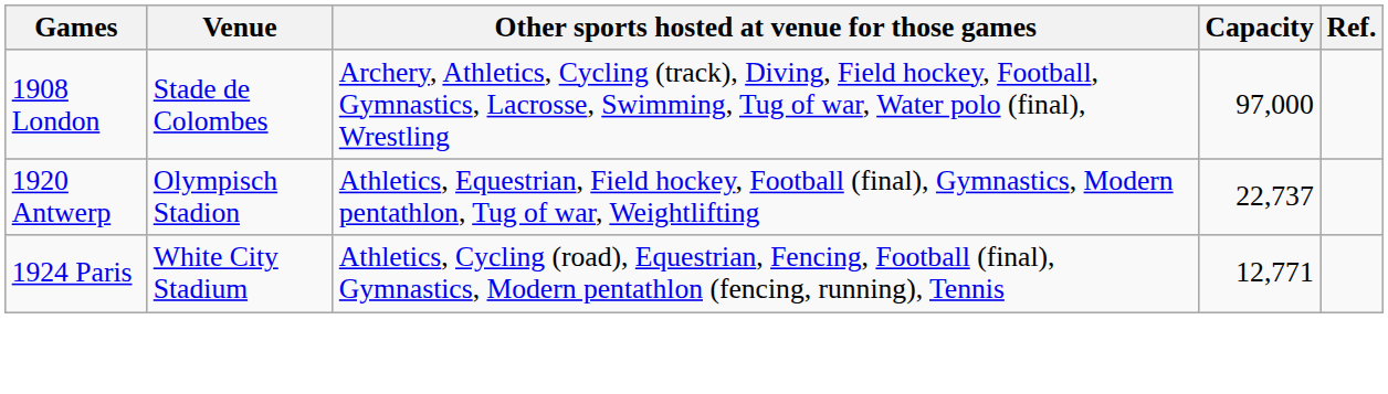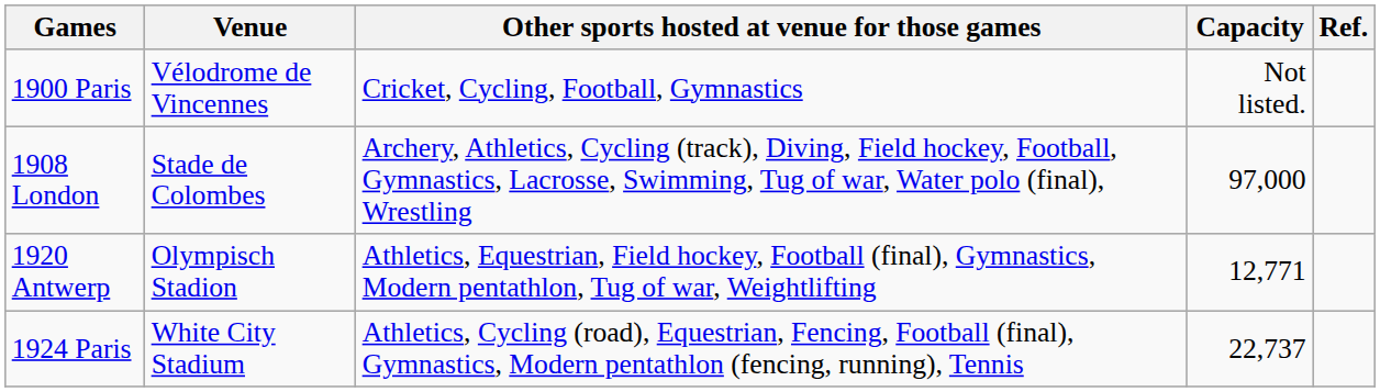 <table class="wikitable sortable" width=780px>
 <tr>
 <th>Games</th>
 <th>Venue</th>
 <th>Other sports hosted at venue for those games</th>
 <th>Capacity</th>
 <th>Ref.</th>
+</tr>
+<tr>
+<td><a href='#'>1900 Paris</a></td>
+<td><a href='#'>Vélodrome de Vincennes</a></td>
+<td><a href='#'>Cricket</a>, <a href='#'>Cycling</a>, <a href='#'>Football</a>, <a href='#'>Gymnastics</a></td>
+<td align=right>Not listed.</td>
+<td align=center></td>
 </tr>
 <tr>
 <td><a href='#'>1908 London</a></td>
 <td><a href='#'>Stade de Colombes</a></td>
 <td><a href='#'>Archery</a>, <a href='#'>Athletics</a>, <a href='#'>Cycling</a> (track), <a href='#'>Diving</a>, <a href='#'>Field hockey</a>, <a href='#'>Football</a>, <a href='#'>Gymnastics</a>, <a href='#'>Lacrosse</a>, <a href='#'>Swimming</a>, <a href='#'>Tug of war</a>, <a href='#'>Water polo</a> (final), <a href='#'>Wrestling</a></td>
 <td align="right">97,000</td>
 <td align=center></td>
 </tr>
 <tr>
 <td><a href='#'>1920 Antwerp</a></td>
 <td><a href='#'>Olympisch Stadion</a></td>
 <td><a href='#'>Athletics</a>, <a href='#'>Equestrian</a>, <a href='#'>Field hockey</a>, <a href='#'>Football</a> (final), <a href='#'>Gymnastics</a>, <a href='#'>Modern pentathlon</a>, <a href='#'>Tug of war</a>, <a href='#'>Weightlifting</a></td>
-<td align="right">22,737</td>
+<td align="right">12,771</td>
 <td align=center></td>
 </tr>
 <tr>
 <td><a href='#'>1924 Paris</a></td>
 <td><a href='#'>White City Stadium</a></td>
 <td><a href='#'>Athletics</a>, <a href='#'>Cycling</a> (road), <a href='#'>Equestrian</a>, <a href='#'>Fencing</a>, <a href='#'>Football</a> (final), <a href='#'>Gymnastics</a>, <a href='#'>Modern pentathlon</a> (fencing, running), <a href='#'>Tennis</a></td>
-<td align="right">12,771</td>
+<td align="right">22,737</td>
 <td align=center></td>
 </tr>
 </table>
